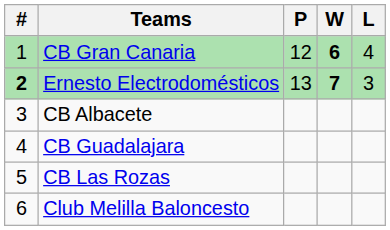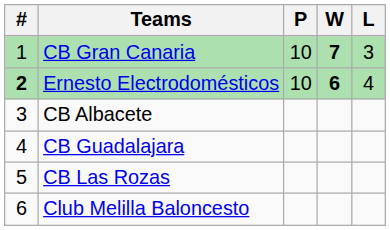 <table class="wikitable" style="text-align: center;">
 <tr>
 <th width=20>#</th>
 <th>Teams</th>
 <th width=20>P</th>
 <th width=20>W</th>
 <th width=20>L</th>
 </tr>
 <tr bgcolor=ACE1AF>
 <td>1</td>
 <td align=left><a href='#'>CB Gran Canaria</a></td>
-<td>12</td>
-<td><strong>6</strong></td>
-<td>4</td>
+<td>10</td>
+<td><strong>7</strong></td>
+<td>3</td>
 </tr>
 <tr bgcolor=ACE1AF>
 <td><strong>2</strong></td>
 <td align=left><a href='#'>Ernesto Electrodomésticos</a></td>
-<td>13</td>
-<td><strong>7</strong></td>
-<td>3</td>
+<td>10</td>
+<td><strong>6</strong></td>
+<td>4</td>
 </tr>
 <tr>
 <td>3</td>
 <td align=left>CB Albacete</td>
 <td></td>
 <td></td>
 <td></td>
 </tr>
 <tr>
 <td>4</td>
 <td align=left><a href='#'>CB Guadalajara</a></td>
 <td></td>
 <td></td>
 <td></td>
 </tr>
 <tr>
 <td>5</td>
 <td align=left><a href='#'>CB Las Rozas</a></td>
 <td></td>
 <td></td>
 <td></td>
 </tr>
 <tr>
 <td>6</td>
 <td align=left><a href='#'>Club Melilla Baloncesto</a></td>
 <td></td>
 <td></td>
 <td></td>
 </tr>
 </table>
